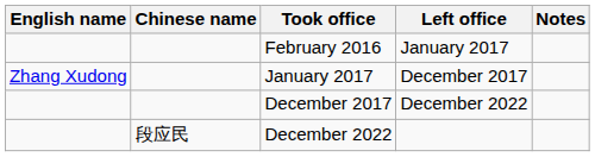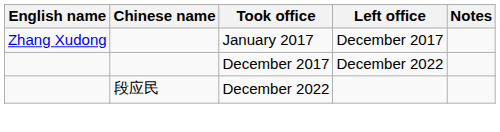 <table class="wikitable">
 <tr>
 <th>English name</th>
 <th>Chinese name</th>
 <th>Took office</th>
 <th>Left office</th>
 <th>Notes</th>
-</tr>
-<tr>
-<td></td>
-<td></td>
-<td>February 2016</td>
-<td>January 2017</td>
-<td></td>
 </tr>
 <tr>
 <td><a href='#'>Zhang Xudong</a></td>
 <td></td>
 <td>January 2017</td>
 <td>December 2017</td>
 <td></td>
 </tr>
 <tr>
 <td></td>
 <td></td>
 <td>December 2017</td>
 <td>December 2022</td>
 <td></td>
 </tr>
 <tr>
 <td></td>
 <td>段应民</td>
 <td>December 2022</td>
 <td></td>
 <td></td>
 </tr>
 </table>
